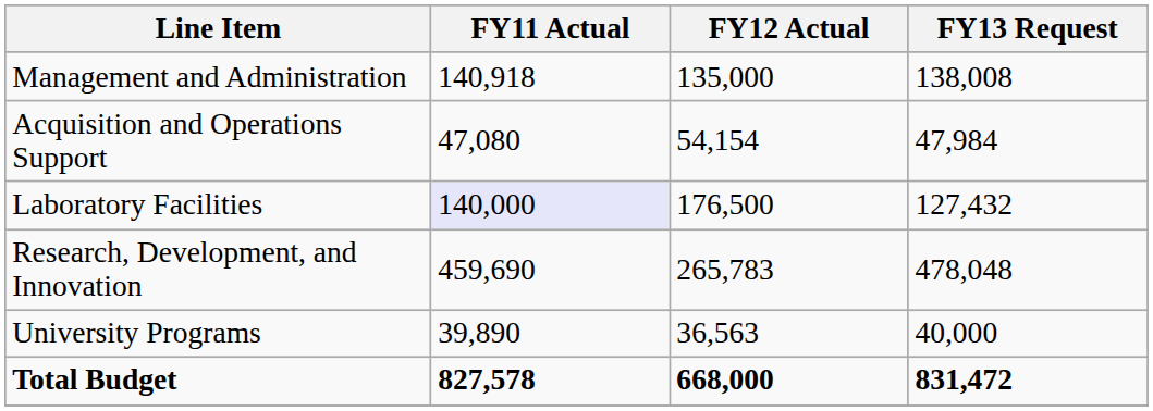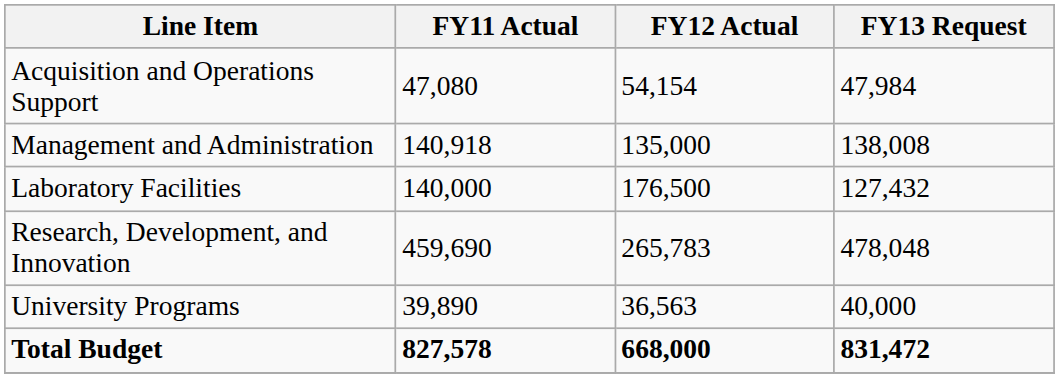 <table class="wikitable">
 <tr>
 <th scope="col" width="220">Line Item</th>
 <th scope="col" width="120">FY11 Actual</th>
 <th scope ="col" width="120">FY12 Actual</th>
 <th scope="col" width="120">FY13 Request</th>
 </tr>
 <tr>
+<td>Acquisition and Operations Support</td>
+<td>47,080</td>
+<td>54,154</td>
+<td>47,984</td>
+</tr>
+<tr>
 <td>Management and Administration</td>
 <td>140,918</td>
 <td>135,000</td>
 <td>138,008</td>
 </tr>
 <tr>
-<td>Acquisition and Operations Support</td>
-<td>47,080</td>
-<td>54,154</td>
-<td>47,984</td>
-</tr>
-<tr>
 <td>Laboratory Facilities</td>
-<td style="background: lavender;">140,000</td>
+<td>140,000</td>
 <td>176,500</td>
 <td>127,432</td>
 </tr>
 <tr>
 <td>Research, Development, and Innovation</td>
 <td>459,690</td>
 <td>265,783</td>
 <td>478,048</td>
 </tr>
 <tr>
 <td>University Programs</td>
 <td>39,890</td>
 <td>36,563</td>
 <td>40,000</td>
 </tr>
 <tr>
 <td><strong>Total Budget</strong></td>
 <td><strong>827,578</strong></td>
 <td><strong>668,000</strong></td>
 <td><strong>831,472</strong></td>
 </tr>
 <tr>
 </tr>
 </table>
